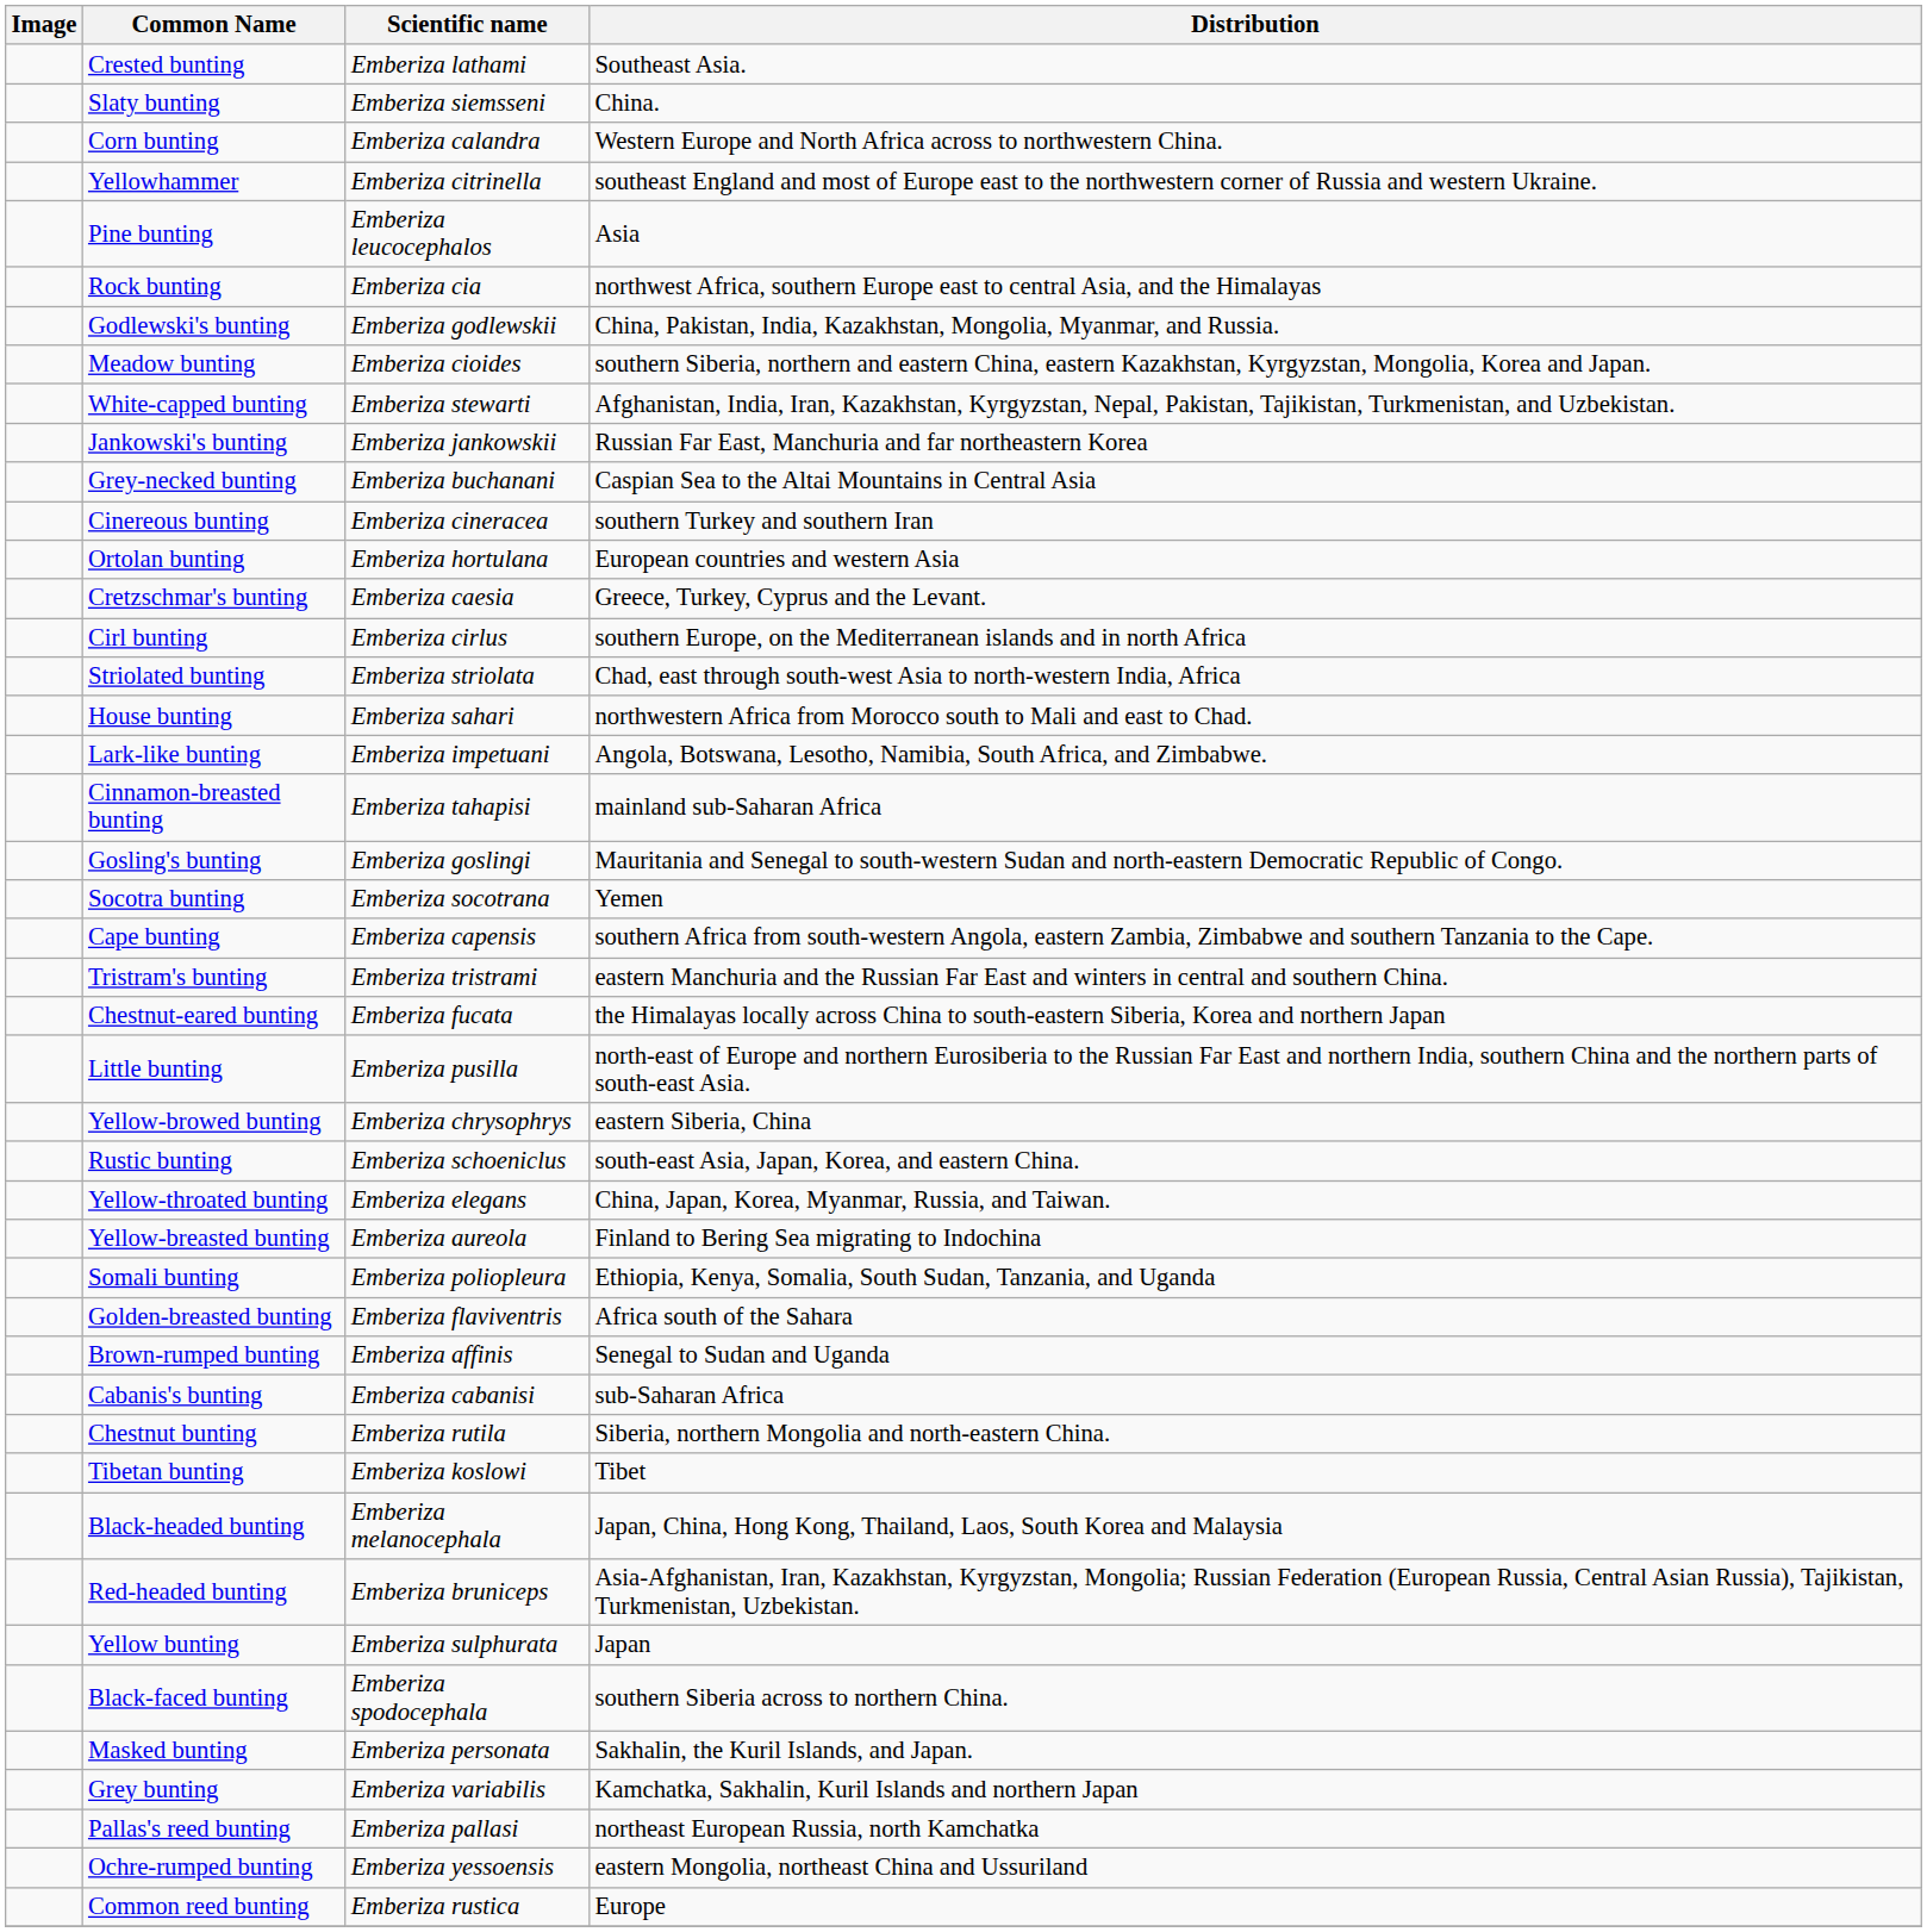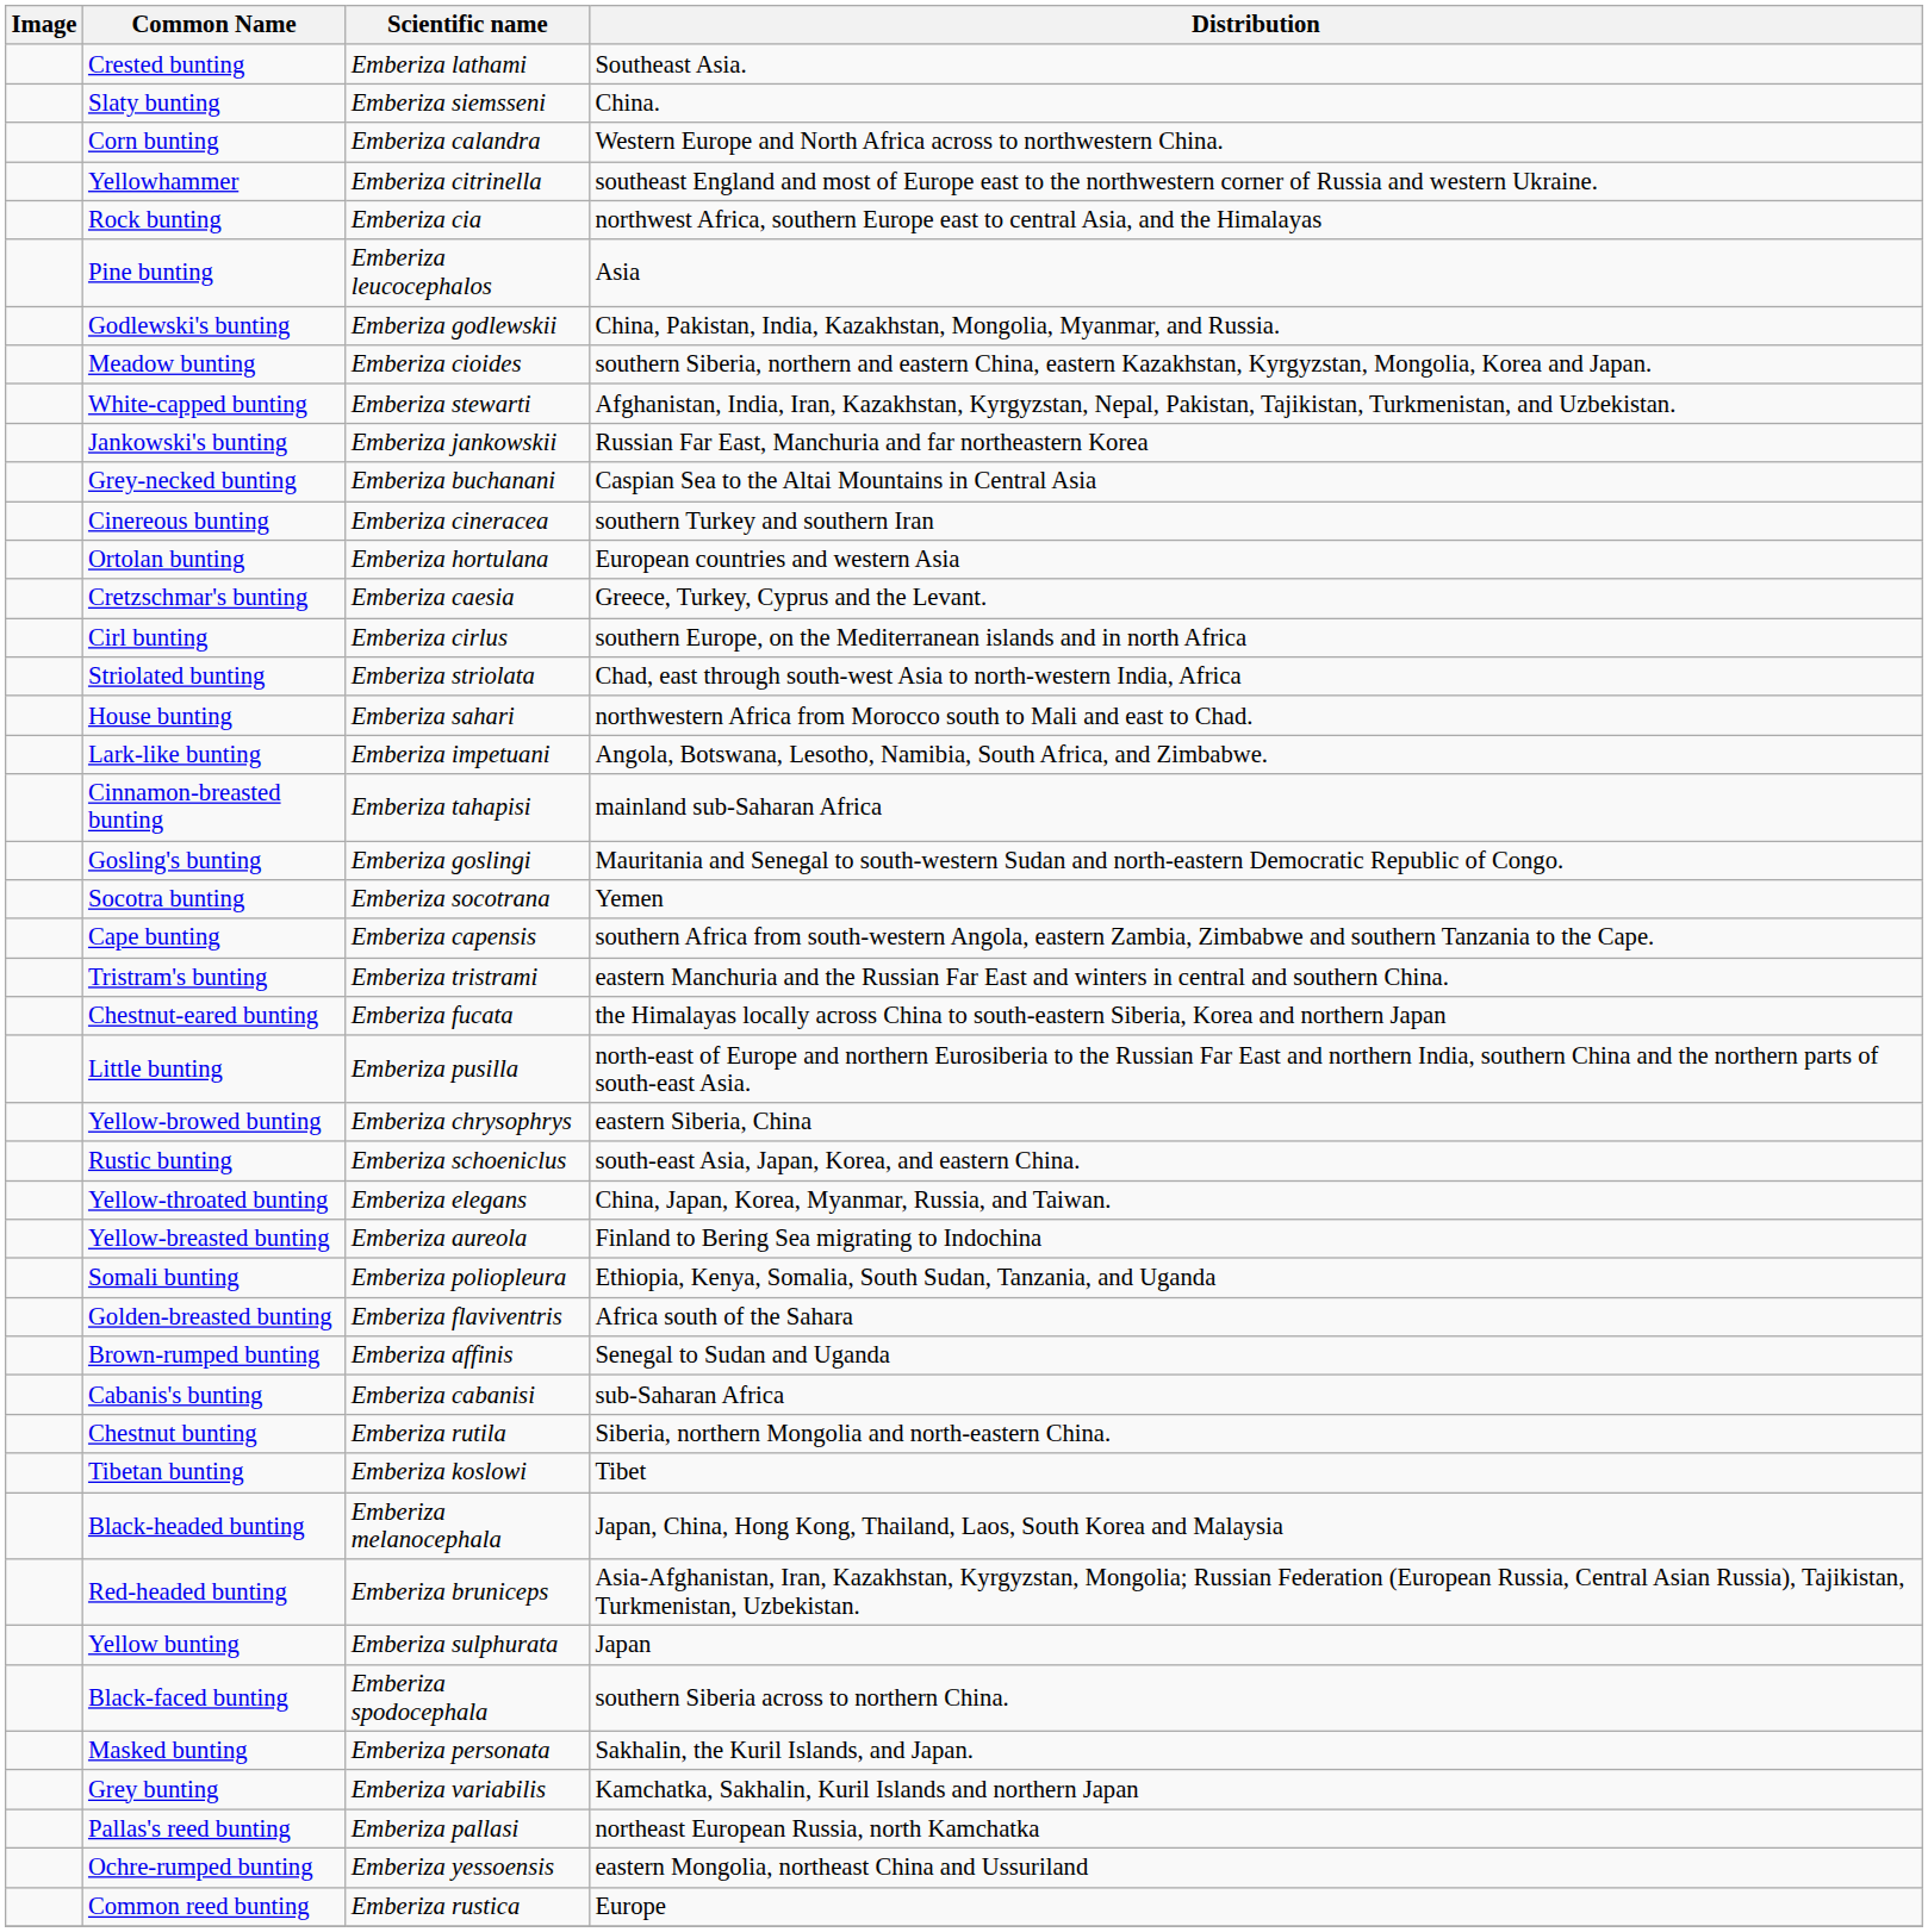 <table class="wikitable collapsible">
 <tr>
 <th>Image</th>
 <th>Common Name</th>
 <th>Scientific name</th>
 <th>Distribution</th>
 </tr>
 <tr>
 <td></td>
 <td><a href='#'>Crested bunting</a></td>
 <td><em>Emberiza lathami</em></td>
 <td>Southeast Asia.</td>
 </tr>
 <tr>
 <td></td>
 <td><a href='#'>Slaty bunting</a></td>
 <td><em>Emberiza siemsseni</em></td>
 <td>China.</td>
 </tr>
 <tr>
 <td></td>
 <td><a href='#'>Corn bunting</a></td>
 <td><em>Emberiza calandra</em></td>
 <td>Western Europe and North Africa across to northwestern China.</td>
 </tr>
 <tr>
 <td></td>
 <td><a href='#'>Yellowhammer</a></td>
 <td><em>Emberiza citrinella</em></td>
 <td>southeast England and most of Europe east to the northwestern corner of Russia and western Ukraine.</td>
 </tr>
 <tr>
 <td></td>
+<td><a href='#'>Rock bunting</a></td>
+<td><em>Emberiza cia</em></td>
+<td>northwest Africa, southern Europe east to central Asia, and the Himalayas</td>
+</tr>
+<tr>
+<td></td>
 <td><a href='#'>Pine bunting</a></td>
 <td><em>Emberiza leucocephalos</em></td>
 <td>Asia</td>
-</tr>
-<tr>
-<td></td>
-<td><a href='#'>Rock bunting</a></td>
-<td><em>Emberiza cia</em></td>
-<td>northwest Africa, southern Europe east to central Asia, and the Himalayas</td>
 </tr>
 <tr>
 <td></td>
 <td><a href='#'>Godlewski's bunting</a></td>
 <td><em>Emberiza godlewskii</em></td>
 <td>China, Pakistan, India, Kazakhstan, Mongolia, Myanmar, and Russia.</td>
 </tr>
 <tr>
 <td></td>
 <td><a href='#'>Meadow bunting</a></td>
 <td><em>Emberiza cioides</em></td>
 <td>southern Siberia, northern and eastern China, eastern Kazakhstan, Kyrgyzstan, Mongolia, Korea and Japan.</td>
 </tr>
 <tr>
 <td></td>
 <td><a href='#'>White-capped bunting</a></td>
 <td><em>Emberiza stewarti</em></td>
 <td>Afghanistan, India, Iran, Kazakhstan, Kyrgyzstan, Nepal, Pakistan, Tajikistan, Turkmenistan, and Uzbekistan.</td>
 </tr>
 <tr>
 <td></td>
 <td><a href='#'>Jankowski's bunting</a></td>
 <td><em>Emberiza jankowskii</em></td>
 <td>Russian Far East, Manchuria and far northeastern Korea</td>
 </tr>
 <tr>
 <td></td>
 <td><a href='#'>Grey-necked bunting</a></td>
 <td><em>Emberiza buchanani</em></td>
 <td>Caspian Sea to the Altai Mountains in Central Asia</td>
 </tr>
 <tr>
 <td></td>
 <td><a href='#'>Cinereous bunting</a></td>
 <td><em>Emberiza cineracea</em></td>
 <td>southern Turkey and southern Iran</td>
 </tr>
 <tr>
 <td></td>
 <td><a href='#'>Ortolan bunting</a></td>
 <td><em>Emberiza hortulana</em></td>
 <td>European countries and western Asia</td>
 </tr>
 <tr>
 <td></td>
 <td><a href='#'>Cretzschmar's bunting</a></td>
 <td><em>Emberiza caesia</em></td>
 <td>Greece, Turkey, Cyprus and the Levant.</td>
 </tr>
 <tr>
 <td></td>
 <td><a href='#'>Cirl bunting</a></td>
 <td><em>Emberiza cirlus</em></td>
 <td>southern Europe, on the Mediterranean islands and in north Africa</td>
 </tr>
 <tr>
 <td></td>
 <td><a href='#'>Striolated bunting</a></td>
 <td><em>Emberiza striolata</em></td>
 <td>Chad, east through south-west Asia to north-western India, Africa</td>
 </tr>
 <tr>
 <td></td>
 <td><a href='#'>House bunting</a></td>
 <td><em>Emberiza sahari</em></td>
 <td>northwestern Africa from Morocco south to Mali and east to Chad.</td>
 </tr>
 <tr>
 <td></td>
 <td><a href='#'>Lark-like bunting</a></td>
 <td><em>Emberiza impetuani</em></td>
 <td>Angola, Botswana, Lesotho, Namibia, South Africa, and Zimbabwe.</td>
 </tr>
 <tr>
 <td></td>
 <td><a href='#'>Cinnamon-breasted bunting</a></td>
 <td><em>Emberiza tahapisi</em></td>
 <td>mainland sub-Saharan Africa</td>
 </tr>
 <tr>
 <td></td>
 <td><a href='#'>Gosling's bunting</a></td>
 <td><em>Emberiza goslingi</em></td>
 <td>Mauritania and Senegal to south-western Sudan and north-eastern Democratic Republic of Congo.</td>
 </tr>
 <tr>
 <td></td>
 <td><a href='#'>Socotra bunting</a></td>
 <td><em>Emberiza socotrana</em></td>
 <td>Yemen</td>
 </tr>
 <tr>
 <td></td>
 <td><a href='#'>Cape bunting</a></td>
 <td><em>Emberiza capensis</em></td>
 <td>southern Africa from south-western Angola, eastern Zambia, Zimbabwe and southern Tanzania to the Cape.</td>
 </tr>
 <tr>
 <td></td>
 <td><a href='#'>Tristram's bunting</a></td>
 <td><em>Emberiza tristrami</em></td>
 <td>eastern Manchuria and the Russian Far East and winters in central and southern China.</td>
 </tr>
 <tr>
 <td></td>
 <td><a href='#'>Chestnut-eared bunting</a></td>
 <td><em>Emberiza fucata</em></td>
 <td>the Himalayas locally across China to south-eastern Siberia, Korea and northern Japan</td>
 </tr>
 <tr>
 <td></td>
 <td><a href='#'>Little bunting</a></td>
 <td><em>Emberiza pusilla</em></td>
 <td>north-east of Europe and northern Eurosiberia to the Russian Far East and northern India, southern China and the northern parts of south-east Asia.</td>
 </tr>
 <tr>
 <td></td>
 <td><a href='#'>Yellow-browed bunting</a></td>
 <td><em>Emberiza chrysophrys</em></td>
 <td>eastern Siberia, China</td>
 </tr>
 <tr>
 <td></td>
 <td><a href='#'>Rustic bunting</a></td>
 <td><em>Emberiza schoeniclus</em></td>
 <td>south-east Asia, Japan, Korea, and eastern China.</td>
 </tr>
 <tr>
 <td></td>
 <td><a href='#'>Yellow-throated bunting</a></td>
 <td><em>Emberiza elegans</em></td>
 <td>China, Japan, Korea, Myanmar, Russia, and Taiwan.</td>
 </tr>
 <tr>
 <td></td>
 <td><a href='#'>Yellow-breasted bunting</a></td>
 <td><em>Emberiza aureola</em></td>
 <td>Finland to Bering Sea migrating to Indochina</td>
 </tr>
 <tr>
 <td></td>
 <td><a href='#'>Somali bunting</a></td>
 <td><em>Emberiza poliopleura</em></td>
 <td>Ethiopia, Kenya, Somalia, South Sudan, Tanzania, and Uganda</td>
 </tr>
 <tr>
 <td></td>
 <td><a href='#'>Golden-breasted bunting</a></td>
 <td><em>Emberiza flaviventris</em></td>
 <td>Africa south of the Sahara</td>
 </tr>
 <tr>
 <td></td>
 <td><a href='#'>Brown-rumped bunting</a></td>
 <td><em>Emberiza affinis</em></td>
 <td>Senegal to Sudan and Uganda</td>
 </tr>
 <tr>
 <td></td>
 <td><a href='#'>Cabanis's bunting</a></td>
 <td><em>Emberiza cabanisi</em></td>
 <td>sub-Saharan Africa</td>
 </tr>
 <tr>
 <td></td>
 <td><a href='#'>Chestnut bunting</a></td>
 <td><em>Emberiza rutila</em></td>
 <td>Siberia, northern Mongolia and north-eastern China.</td>
 </tr>
 <tr>
 <td></td>
 <td><a href='#'>Tibetan bunting</a></td>
 <td><em>Emberiza koslowi</em></td>
 <td>Tibet</td>
 </tr>
 <tr>
 <td></td>
 <td><a href='#'>Black-headed bunting</a></td>
 <td><em>Emberiza melanocephala</em></td>
 <td>Japan, China, Hong Kong, Thailand, Laos, South Korea and Malaysia</td>
 </tr>
 <tr>
 <td></td>
 <td><a href='#'>Red-headed bunting</a></td>
 <td><em>Emberiza bruniceps</em></td>
 <td>Asia-Afghanistan, Iran, Kazakhstan, Kyrgyzstan, Mongolia; Russian Federation (European Russia, Central Asian Russia), Tajikistan, Turkmenistan, Uzbekistan.</td>
 </tr>
 <tr>
 <td></td>
 <td><a href='#'>Yellow bunting</a></td>
 <td><em>Emberiza sulphurata</em></td>
 <td>Japan</td>
 </tr>
 <tr>
 <td></td>
 <td><a href='#'>Black-faced bunting</a></td>
 <td><em>Emberiza spodocephala</em></td>
 <td>southern Siberia across to northern China.</td>
 </tr>
 <tr>
 <td></td>
 <td><a href='#'>Masked bunting</a></td>
 <td><em>Emberiza personata</em></td>
 <td>Sakhalin, the Kuril Islands, and Japan.</td>
 </tr>
 <tr>
 <td></td>
 <td><a href='#'>Grey bunting</a></td>
 <td><em>Emberiza variabilis</em></td>
 <td>Kamchatka, Sakhalin, Kuril Islands and northern Japan</td>
 </tr>
 <tr>
 <td></td>
 <td><a href='#'>Pallas's reed bunting</a></td>
 <td><em>Emberiza pallasi</em></td>
 <td>northeast European Russia, north Kamchatka</td>
 </tr>
 <tr>
 <td></td>
 <td><a href='#'>Ochre-rumped bunting</a></td>
 <td><em>Emberiza yessoensis</em></td>
 <td>eastern Mongolia, northeast China and Ussuriland</td>
 </tr>
 <tr>
 <td></td>
 <td><a href='#'>Common reed bunting</a></td>
 <td><em>Emberiza rustica</em></td>
 <td>Europe</td>
 </tr>
 <tr>
 </tr>
 </table>
